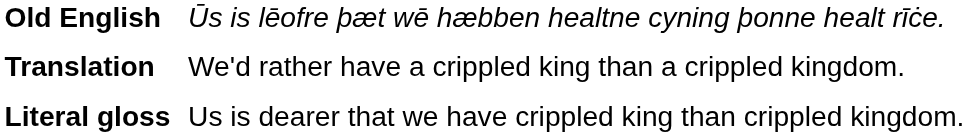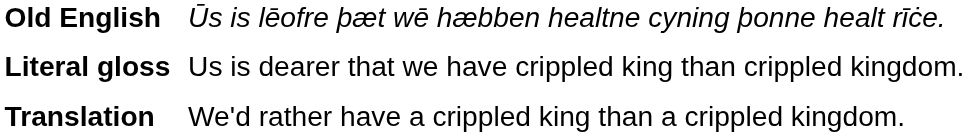 <table border="0" cellspacing="2" cellpadding="4">
 <tr>
 <td><strong>Old English</strong></td>
 <td><em>Ūs is lēofre þæt wē hæbben healtne cyning þonne healt rīċe.</em></td>
 </tr>
 <tr>
+<td><strong>Literal gloss</strong></td>
+<td>Us is dearer that we have crippled king than crippled kingdom.</td>
+</tr>
+<tr>
 <td><strong>Translation</strong></td>
 <td>We'd rather have a crippled king than a crippled kingdom.</td>
 </tr>
-<tr>
-<td><strong>Literal gloss</strong></td>
-<td>Us is dearer that we have crippled king than crippled kingdom.</td>
-</tr>
 </table>
